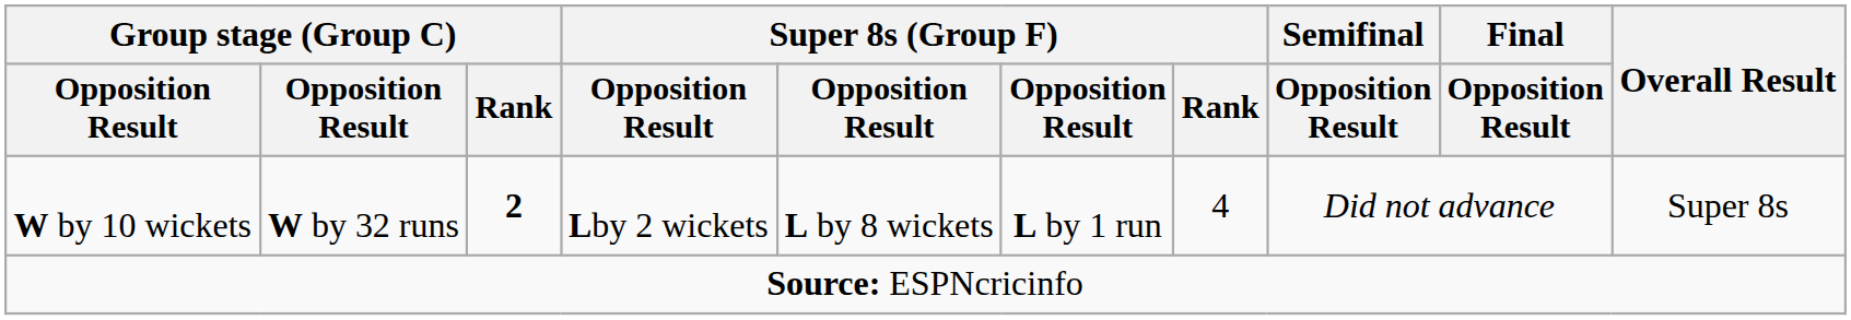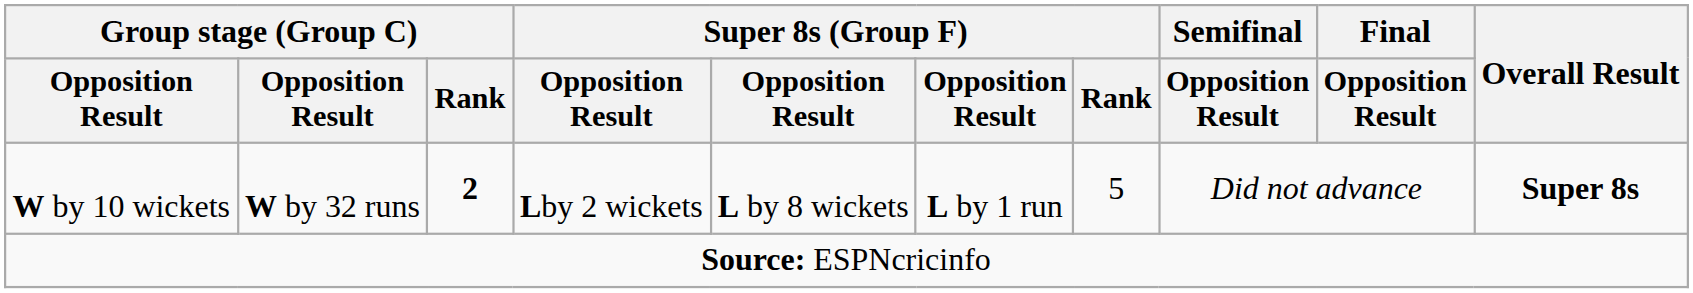 <table class=wikitable style=font-size:90%;text-align:center>
 <tr>
 <th colspan=3>Group stage (Group C)</th>
 <th colspan=4>Super 8s (Group F)</th>
 <th>Semifinal</th>
 <th>Final</th>
 <th rowspan=2>Overall Result</th>
 </tr>
 <tr style=font-size:95%>
 <th>Opposition<br>Result</th>
 <th>Opposition<br>Result</th>
 <th>Rank</th>
 <th>Opposition<br>Result</th>
 <th>Opposition<br>Result</th>
 <th>Opposition<br>Result</th>
 <th>Rank</th>
 <th>Opposition<br>Result</th>
 <th>Opposition<br>Result</th>
 </tr>
 <tr>
 <td><br><strong>W</strong> by 10 wickets</td>
 <td><br><strong>W</strong> by 32 runs</td>
 <td><strong>2</strong></td>
 <td><br><strong>L</strong>by 2 wickets</td>
 <td><br><strong>L</strong> by 8 wickets</td>
 <td><br><strong>L</strong> by 1 run</td>
-<td>4</td>
+<td>5</td>
 <td colspan="2"><em>Did not advance</em></td>
-<td>Super 8s</td>
+<td><strong>Super 8s</strong></td>
 </tr>
 <tr>
 <td colspan="11"><strong>Source:</strong> ESPNcricinfo</td>
 </tr>
 </table>
